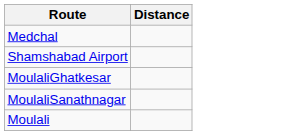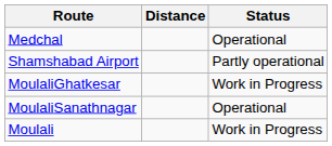 <table class="wikitable sortable">
 <tr>
 <th>Route</th>
 <th>Distance</th>
+<th>Status</th>
 </tr>
 <tr>
 <td><a href='#'>Medchal</a></td>
 <td></td>
+<td>Operational</td>
 </tr>
 <tr>
 <td><a href='#'>Shamshabad Airport</a></td>
 <td></td>
+<td>Partly operational<br></td>
 </tr>
 <tr>
 <td><a href='#'>Moulali</a><a href='#'>Ghatkesar</a></td>
 <td></td>
+<td>Work in Progress</td>
 </tr>
 <tr>
 <td><a href='#'>Moulali</a><a href='#'>Sanathnagar</a></td>
 <td></td>
+<td>Operational</td>
 </tr>
 <tr>
 <td><a href='#'>Moulali</a></td>
 <td></td>
+<td>Work in Progress</td>
 </tr>
 </table>
